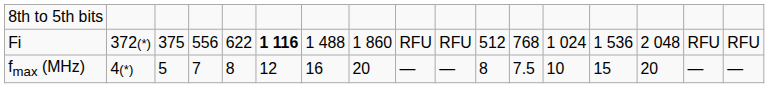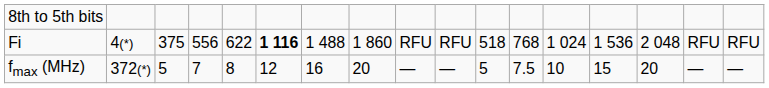 <table class="wikitable">
 <tr>
 <td>8th to 5th bits</td>
 <td></td>
 <td></td>
 <td></td>
 <td></td>
 <td></td>
 <td></td>
 <td></td>
 <td></td>
 <td></td>
 <td></td>
 <td></td>
 <td></td>
 <td></td>
 <td></td>
 <td></td>
 <td></td>
 </tr>
 <tr>
 <td>Fi</td>
-<td>372<small>(*)</small></td>
+<td>4<small>(*)</small></td>
 <td>375</td>
 <td>556</td>
 <td>622</td>
 <td><strong>1 116</strong></td>
 <td>1 488</td>
 <td>1 860</td>
 <td>RFU</td>
 <td>RFU</td>
-<td>512</td>
+<td>518</td>
 <td>768</td>
 <td>1 024</td>
 <td>1 536</td>
 <td>2 048</td>
 <td>RFU</td>
 <td>RFU</td>
 </tr>
 <tr>
 <td>f<sub>max</sub> (MHz)</td>
-<td>4<small>(*)</small></td>
+<td>372<small>(*)</small></td>
 <td>5</td>
 <td>7</td>
 <td>8</td>
 <td>12</td>
 <td>16</td>
 <td>20</td>
 <td>—</td>
 <td>—</td>
-<td>8</td>
+<td>5</td>
 <td>7.5</td>
 <td>10</td>
 <td>15</td>
 <td>20</td>
 <td>—</td>
 <td>—</td>
 </tr>
 </table>
